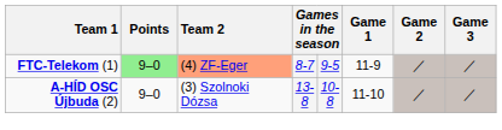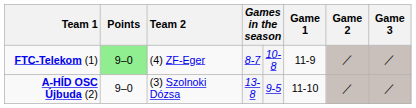 <table class=wikitable style="text-align:center">
 <tr>
 <th style="width:225px; text-align:right;">Team 1</th>
 <th style="width:80px;">Points</th>
 <th style="width:225px; text-align:left;">Team 2</th>
 <th colspan=2; style="width:140px;"><em>Games in the season</em></th>
 <th style="width:70px;">Game 1</th>
 <th style="width:70px;">Game 2</th>
 <th style="width:70px;">Game 3</th>
 </tr>
 <tr>
 <td style="text-align:right;"><strong><a href='#'>FTC-Telekom</a></strong> (1) </td>
 <td style="background: lightgreen;">9–0</td>
-<td style="background: lightsalmon; text-align:left;"> (4) <a href='#'>ZF-Eger</a></td>
+<td style="text-align:left;"> (4) <a href='#'>ZF-Eger</a></td>
 <td bgcolor=#f5f5f5><em><a href='#'>8-7</a> </em></td>
-<td bgcolor=#f5f5f5><em><a href='#'>9-5</a> </em></td>
+<td bgcolor=#f5f5f5><em><a href='#'>10-8</a> </em></td>
 <td>11-9</td>
 <td bgcolor=#c9c0bb>／</td>
 <td bgcolor=#c9c0bb>／</td>
 </tr>
 <tr>
 <td style="text-align:right;"><strong><a href='#'>A-HÍD OSC Újbuda</a></strong> (2) </td>
 <td>9–0</td>
 <td style="text-align:left;"> (3) <a href='#'>Szolnoki Dózsa</a></td>
 <td bgcolor=#f5f5f5><em><a href='#'>13-8</a> </em></td>
-<td bgcolor=#f5f5f5><em><a href='#'>10-8</a> </em></td>
+<td bgcolor=#f5f5f5><em><a href='#'>9-5</a> </em></td>
 <td>11-10</td>
 <td bgcolor=#c9c0bb>／</td>
 <td bgcolor=#c9c0bb>／</td>
 </tr>
 </table>
